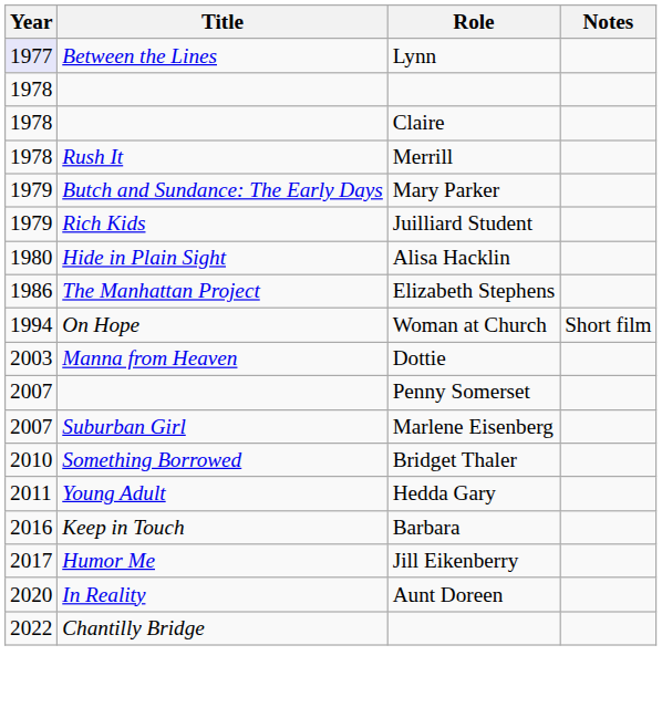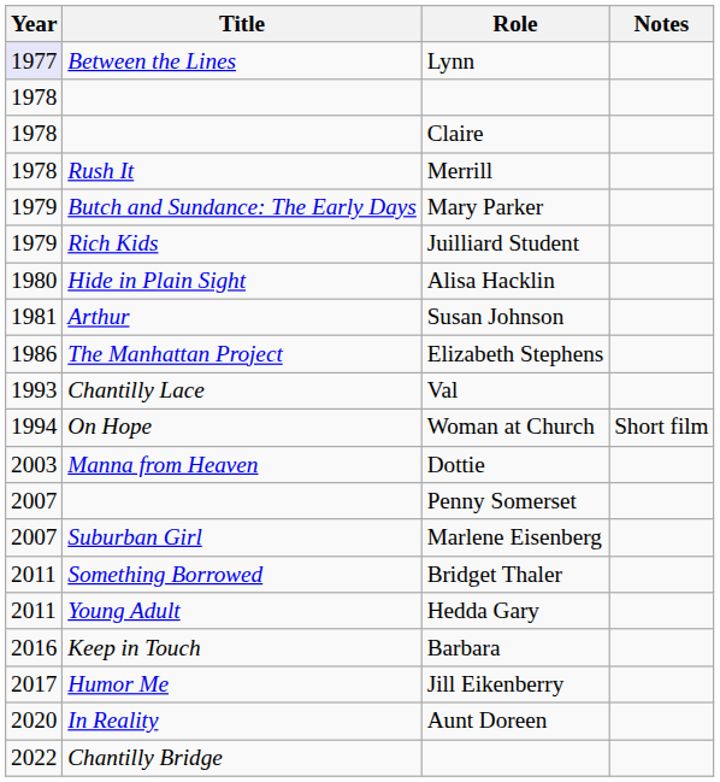 <table class="wikitable sortable">
 <tr>
 <th>Year</th>
 <th>Title</th>
 <th>Role</th>
 <th class="unsortable">Notes</th>
 </tr>
 <tr>
 <td style="background: lavender;">1977</td>
 <td><em><a href='#'>Between the Lines</a></em></td>
 <td>Lynn</td>
 <td></td>
 </tr>
 <tr>
 <td>1978</td>
 <td><em></em></td>
 <td></td>
 <td></td>
 </tr>
 <tr>
 <td>1978</td>
 <td><em></em></td>
 <td>Claire</td>
 <td></td>
 </tr>
 <tr>
 <td>1978</td>
 <td><em><a href='#'>Rush It</a></em></td>
 <td>Merrill</td>
 <td></td>
 </tr>
 <tr>
 <td>1979</td>
 <td><em><a href='#'>Butch and Sundance: The Early Days</a></em></td>
 <td>Mary Parker</td>
 <td></td>
 </tr>
 <tr>
 <td>1979</td>
 <td><em><a href='#'>Rich Kids</a></em></td>
 <td>Juilliard Student</td>
 <td></td>
 </tr>
 <tr>
 <td>1980</td>
 <td><em><a href='#'>Hide in Plain Sight</a></em></td>
 <td>Alisa Hacklin</td>
 <td></td>
 </tr>
 <tr>
+<td>1981</td>
+<td><em><a href='#'>Arthur</a></em></td>
+<td>Susan Johnson</td>
+<td></td>
+</tr>
+<tr>
 <td>1986</td>
 <td><em><a href='#'>The Manhattan Project</a></em></td>
 <td>Elizabeth Stephens</td>
+</tr>
+<tr>
+<td>1993</td>
+<td><em>Chantilly Lace</em></td>
+<td>Val</td>
+<td></td>
 </tr>
 <tr>
 <td>1994</td>
 <td><em>On Hope</em></td>
 <td>Woman at Church</td>
 <td>Short film</td>
 </tr>
 <tr>
 <td>2003</td>
 <td><em><a href='#'>Manna from Heaven</a></em></td>
 <td>Dottie</td>
 <td></td>
 </tr>
 <tr>
 <td>2007</td>
 <td><em></em></td>
 <td>Penny Somerset</td>
 <td></td>
 </tr>
 <tr>
 <td>2007</td>
 <td><em><a href='#'>Suburban Girl</a></em></td>
 <td>Marlene Eisenberg</td>
 <td></td>
 </tr>
 <tr>
-<td>2010</td>
+<td>2011</td>
 <td><em><a href='#'>Something Borrowed</a></em></td>
 <td>Bridget Thaler</td>
 <td></td>
 </tr>
 <tr>
 <td>2011</td>
 <td><em><a href='#'>Young Adult</a></em></td>
 <td>Hedda Gary</td>
 <td></td>
 </tr>
 <tr>
 <td>2016</td>
 <td><em>Keep in Touch</em></td>
 <td>Barbara</td>
 <td></td>
 </tr>
 <tr>
 <td>2017</td>
 <td><em><a href='#'>Humor Me</a></em></td>
 <td>Jill Eikenberry</td>
 <td></td>
 </tr>
 <tr>
 <td>2020</td>
 <td><em><a href='#'>In Reality</a></em></td>
 <td>Aunt Doreen</td>
 <td></td>
 </tr>
 <tr>
 <td>2022</td>
 <td><em>Chantilly Bridge</em></td>
 <td></td>
 <td></td>
 </tr>
 </table>
